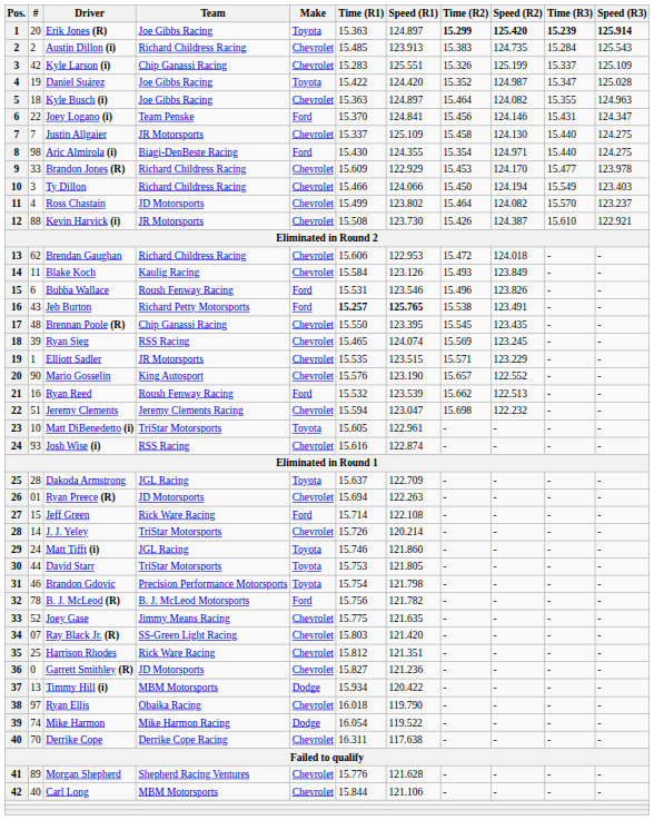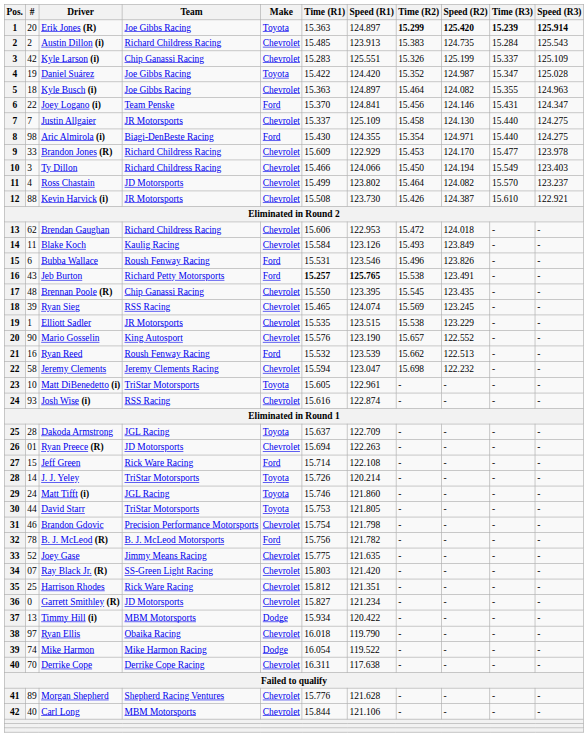 <table class="wikitable" style="font-size:95%">
 <tr>
 <th>Pos.</th>
 <th>#</th>
 <th>Driver</th>
 <th>Team</th>
 <th>Make</th>
 <th>Time (R1)</th>
 <th>Speed (R1)</th>
 <th>Time (R2)</th>
 <th>Speed (R2)</th>
 <th>Time (R3)</th>
 <th>Speed (R3)</th>
 </tr>
 <tr>
 <th>1</th>
 <td>20</td>
 <td><a href='#'>Erik Jones</a> <strong>(R)</strong></td>
 <td><a href='#'>Joe Gibbs Racing</a></td>
 <td><a href='#'>Toyota</a></td>
 <td>15.363</td>
 <td>124.897</td>
 <td><strong>15.299</strong></td>
 <td><strong>125.420</strong></td>
 <td><strong>15.239</strong></td>
 <td><strong>125.914</strong></td>
 </tr>
 <tr>
 <th>2</th>
 <td>2</td>
 <td><a href='#'>Austin Dillon</a> <strong>(i)</strong></td>
 <td><a href='#'>Richard Childress Racing</a></td>
 <td><a href='#'>Chevrolet</a></td>
 <td>15.485</td>
 <td>123.913</td>
 <td>15.383</td>
 <td>124.735</td>
 <td>15.284</td>
 <td>125.543</td>
 </tr>
 <tr>
 <th>3</th>
 <td>42</td>
 <td><a href='#'>Kyle Larson</a> <strong>(i)</strong></td>
 <td><a href='#'>Chip Ganassi Racing</a></td>
 <td><a href='#'>Chevrolet</a></td>
 <td>15.283</td>
 <td>125.551</td>
 <td>15.326</td>
 <td>125.199</td>
 <td>15.337</td>
 <td>125.109</td>
 </tr>
 <tr>
 <th>4</th>
 <td>19</td>
 <td><a href='#'>Daniel Suárez</a></td>
 <td><a href='#'>Joe Gibbs Racing</a></td>
 <td><a href='#'>Toyota</a></td>
 <td>15.422</td>
 <td>124.420</td>
 <td>15.352</td>
 <td>124.987</td>
 <td>15.347</td>
 <td>125.028</td>
 </tr>
 <tr>
 <th>5</th>
 <td>18</td>
 <td><a href='#'>Kyle Busch</a> <strong>(i)</strong></td>
 <td><a href='#'>Joe Gibbs Racing</a></td>
 <td><a href='#'>Chevrolet</a></td>
 <td>15.363</td>
 <td>124.897</td>
 <td>15.464</td>
 <td>124.082</td>
 <td>15.355</td>
 <td>124.963</td>
 </tr>
 <tr>
 <th>6</th>
 <td>22</td>
 <td><a href='#'>Joey Logano</a> <strong>(i)</strong></td>
 <td><a href='#'>Team Penske</a></td>
 <td><a href='#'>Ford</a></td>
 <td>15.370</td>
 <td>124.841</td>
 <td>15.456</td>
 <td>124.146</td>
 <td>15.431</td>
 <td>124.347</td>
 </tr>
 <tr>
 <th>7</th>
 <td>7</td>
 <td><a href='#'>Justin Allgaier</a></td>
 <td><a href='#'>JR Motorsports</a></td>
 <td><a href='#'>Chevrolet</a></td>
 <td>15.337</td>
 <td>125.109</td>
 <td>15.458</td>
 <td>124.130</td>
 <td>15.440</td>
 <td>124.275</td>
 </tr>
 <tr>
 <th>8</th>
 <td>98</td>
 <td><a href='#'>Aric Almirola</a> <strong>(i)</strong></td>
 <td><a href='#'>Biagi-DenBeste Racing</a></td>
 <td><a href='#'>Ford</a></td>
 <td>15.430</td>
 <td>124.355</td>
 <td>15.354</td>
 <td>124.971</td>
 <td>15.440</td>
 <td>124.275</td>
 </tr>
 <tr>
 <th>9</th>
 <td>33</td>
 <td><a href='#'>Brandon Jones</a> <strong>(R)</strong></td>
 <td><a href='#'>Richard Childress Racing</a></td>
 <td><a href='#'>Chevrolet</a></td>
 <td>15.609</td>
 <td>122.929</td>
 <td>15.453</td>
 <td>124.170</td>
 <td>15.477</td>
 <td>123.978</td>
 </tr>
 <tr>
 <th>10</th>
 <td>3</td>
 <td><a href='#'>Ty Dillon</a></td>
 <td><a href='#'>Richard Childress Racing</a></td>
 <td><a href='#'>Chevrolet</a></td>
 <td>15.466</td>
 <td>124.066</td>
 <td>15.450</td>
 <td>124.194</td>
 <td>15.549</td>
 <td>123.403</td>
 </tr>
 <tr>
 <th>11</th>
 <td>4</td>
 <td><a href='#'>Ross Chastain</a></td>
 <td><a href='#'>JD Motorsports</a></td>
 <td><a href='#'>Chevrolet</a></td>
 <td>15.499</td>
 <td>123.802</td>
 <td>15.464</td>
 <td>124.082</td>
 <td>15.570</td>
 <td>123.237</td>
 </tr>
 <tr>
 <th>12</th>
 <td>88</td>
 <td><a href='#'>Kevin Harvick</a> <strong>(i)</strong></td>
 <td><a href='#'>JR Motorsports</a></td>
 <td><a href='#'>Chevrolet</a></td>
 <td>15.508</td>
 <td>123.730</td>
 <td>15.426</td>
 <td>124.387</td>
 <td>15.610</td>
 <td>122.921</td>
 </tr>
 <tr>
 <th colspan="11">Eliminated in Round 2</th>
 </tr>
 <tr>
 <th>13</th>
 <td>62</td>
 <td><a href='#'>Brendan Gaughan</a></td>
 <td><a href='#'>Richard Childress Racing</a></td>
 <td><a href='#'>Chevrolet</a></td>
 <td>15.606</td>
 <td>122.953</td>
 <td>15.472</td>
 <td>124.018</td>
 <td>-</td>
 <td>-</td>
 </tr>
 <tr>
 <th>14</th>
 <td>11</td>
 <td><a href='#'>Blake Koch</a></td>
 <td><a href='#'>Kaulig Racing</a></td>
 <td><a href='#'>Chevrolet</a></td>
 <td>15.584</td>
 <td>123.126</td>
 <td>15.493</td>
 <td>123.849</td>
 <td>-</td>
 <td>-</td>
 </tr>
 <tr>
 <th>15</th>
 <td>6</td>
 <td><a href='#'>Bubba Wallace</a></td>
 <td><a href='#'>Roush Fenway Racing</a></td>
 <td><a href='#'>Ford</a></td>
 <td>15.531</td>
 <td>123.546</td>
 <td>15.496</td>
 <td>123.826</td>
 <td>-</td>
 <td>-</td>
 </tr>
 <tr>
 <th>16</th>
 <td>43</td>
 <td><a href='#'>Jeb Burton</a></td>
 <td><a href='#'>Richard Petty Motorsports</a></td>
 <td><a href='#'>Ford</a></td>
 <td><strong>15.257</strong></td>
 <td><strong>125.765</strong></td>
 <td>15.538</td>
 <td>123.491</td>
 <td>-</td>
 <td>-</td>
 </tr>
 <tr>
 <th>17</th>
 <td>48</td>
 <td><a href='#'>Brennan Poole</a> <strong>(R)</strong></td>
 <td><a href='#'>Chip Ganassi Racing</a></td>
 <td><a href='#'>Chevrolet</a></td>
 <td>15.550</td>
 <td>123.395</td>
 <td>15.545</td>
 <td>123.435</td>
 <td>-</td>
 <td>-</td>
 </tr>
 <tr>
 <th>18</th>
 <td>39</td>
 <td><a href='#'>Ryan Sieg</a></td>
 <td><a href='#'>RSS Racing</a></td>
 <td><a href='#'>Chevrolet</a></td>
 <td>15.465</td>
 <td>124.074</td>
 <td>15.569</td>
 <td>123.245</td>
 <td>-</td>
 <td>-</td>
 </tr>
 <tr>
 <th>19</th>
 <td>1</td>
 <td><a href='#'>Elliott Sadler</a></td>
 <td><a href='#'>JR Motorsports</a></td>
 <td><a href='#'>Chevrolet</a></td>
 <td>15.535</td>
 <td>123.515</td>
-<td>15.571</td>
+<td>15.538</td>
 <td>123.229</td>
 <td>-</td>
 <td>-</td>
 </tr>
 <tr>
 <th>20</th>
 <td>90</td>
 <td><a href='#'>Mario Gosselin</a></td>
 <td><a href='#'>King Autosport</a></td>
 <td><a href='#'>Chevrolet</a></td>
 <td>15.576</td>
 <td>123.190</td>
 <td>15.657</td>
 <td>122.552</td>
 <td>-</td>
 <td>-</td>
 </tr>
 <tr>
 <th>21</th>
 <td>16</td>
 <td><a href='#'>Ryan Reed</a></td>
 <td><a href='#'>Roush Fenway Racing</a></td>
 <td><a href='#'>Ford</a></td>
 <td>15.532</td>
 <td>123.539</td>
 <td>15.662</td>
 <td>122.513</td>
 <td>-</td>
 <td>-</td>
 </tr>
 <tr>
 <th>22</th>
-<td>51</td>
+<td>58</td>
 <td><a href='#'>Jeremy Clements</a></td>
 <td><a href='#'>Jeremy Clements Racing</a></td>
 <td><a href='#'>Chevrolet</a></td>
 <td>15.594</td>
 <td>123.047</td>
 <td>15.698</td>
 <td>122.232</td>
 <td>-</td>
 <td>-</td>
 </tr>
 <tr>
 <th>23</th>
 <td>10</td>
 <td><a href='#'>Matt DiBenedetto</a> <strong>(i)</strong></td>
 <td><a href='#'>TriStar Motorsports</a></td>
 <td><a href='#'>Toyota</a></td>
 <td>15.605</td>
 <td>122.961</td>
 <td>-</td>
 <td>-</td>
 <td>-</td>
 <td>-</td>
 </tr>
 <tr>
 <th>24</th>
 <td>93</td>
 <td><a href='#'>Josh Wise</a> <strong>(i)</strong></td>
 <td><a href='#'>RSS Racing</a></td>
 <td><a href='#'>Chevrolet</a></td>
 <td>15.616</td>
 <td>122.874</td>
 <td>-</td>
 <td>-</td>
 <td>-</td>
 <td>-</td>
 </tr>
 <tr>
 <th colspan="11">Eliminated in Round 1</th>
 </tr>
 <tr>
 <th>25</th>
 <td>28</td>
 <td><a href='#'>Dakoda Armstrong</a></td>
 <td><a href='#'>JGL Racing</a></td>
 <td><a href='#'>Toyota</a></td>
 <td>15.637</td>
 <td>122.709</td>
 <td>-</td>
 <td>-</td>
 <td>-</td>
 <td>-</td>
 </tr>
 <tr>
 <th>26</th>
 <td>01</td>
 <td><a href='#'>Ryan Preece</a> <strong>(R)</strong></td>
 <td><a href='#'>JD Motorsports</a></td>
 <td><a href='#'>Chevrolet</a></td>
 <td>15.694</td>
 <td>122.263</td>
 <td>-</td>
 <td>-</td>
 <td>-</td>
 <td>-</td>
 </tr>
 <tr>
 <th>27</th>
 <td>15</td>
 <td><a href='#'>Jeff Green</a></td>
 <td><a href='#'>Rick Ware Racing</a></td>
 <td><a href='#'>Ford</a></td>
 <td>15.714</td>
 <td>122.108</td>
 <td>-</td>
 <td>-</td>
 <td>-</td>
 <td>-</td>
 </tr>
 <tr>
 <th>28</th>
 <td>14</td>
 <td><a href='#'>J. J. Yeley</a></td>
 <td><a href='#'>TriStar Motorsports</a></td>
-<td><a href='#'>Chevrolet</a></td>
+<td><a href='#'>Toyota</a></td>
 <td>15.726</td>
 <td>120.214</td>
 <td>-</td>
 <td>-</td>
 <td>-</td>
 <td>-</td>
 </tr>
 <tr>
 <th>29</th>
 <td>24</td>
 <td><a href='#'>Matt Tifft</a> <strong>(i)</strong></td>
 <td><a href='#'>JGL Racing</a></td>
 <td><a href='#'>Toyota</a></td>
 <td>15.746</td>
 <td>121.860</td>
 <td>-</td>
 <td>-</td>
 <td>-</td>
 <td>-</td>
 </tr>
 <tr>
 <th>30</th>
 <td>44</td>
 <td><a href='#'>David Starr</a></td>
 <td><a href='#'>TriStar Motorsports</a></td>
 <td><a href='#'>Toyota</a></td>
 <td>15.753</td>
 <td>121.805</td>
 <td>-</td>
 <td>-</td>
 <td>-</td>
 <td>-</td>
 </tr>
 <tr>
 <th>31</th>
 <td>46</td>
 <td><a href='#'>Brandon Gdovic</a></td>
 <td><a href='#'>Precision Performance Motorsports</a></td>
-<td><a href='#'>Toyota</a></td>
+<td><a href='#'>Chevrolet</a></td>
 <td>15.754</td>
 <td>121.798</td>
 <td>-</td>
 <td>-</td>
 <td>-</td>
 <td>-</td>
 </tr>
 <tr>
 <th>32</th>
 <td>78</td>
 <td><a href='#'>B. J. McLeod</a> <strong>(R)</strong></td>
 <td><a href='#'>B. J. McLeod Motorsports</a></td>
 <td><a href='#'>Ford</a></td>
 <td>15.756</td>
 <td>121.782</td>
 <td>-</td>
 <td>-</td>
 <td>-</td>
 <td>-</td>
 </tr>
 <tr>
 <th>33</th>
 <td>52</td>
 <td><a href='#'>Joey Gase</a></td>
 <td><a href='#'>Jimmy Means Racing</a></td>
 <td><a href='#'>Chevrolet</a></td>
 <td>15.775</td>
 <td>121.635</td>
 <td>-</td>
 <td>-</td>
 <td>-</td>
 <td>-</td>
 </tr>
 <tr>
 <th>34</th>
 <td>07</td>
 <td><a href='#'>Ray Black Jr.</a> <strong>(R)</strong></td>
 <td><a href='#'>SS-Green Light Racing</a></td>
 <td><a href='#'>Chevrolet</a></td>
 <td>15.803</td>
 <td>121.420</td>
 <td>-</td>
 <td>-</td>
 <td>-</td>
 <td>-</td>
 </tr>
 <tr>
 <th>35</th>
 <td>25</td>
 <td><a href='#'>Harrison Rhodes</a></td>
 <td><a href='#'>Rick Ware Racing</a></td>
 <td><a href='#'>Chevrolet</a></td>
 <td>15.812</td>
 <td>121.351</td>
 <td>-</td>
 <td>-</td>
 <td>-</td>
 <td>-</td>
 </tr>
 <tr>
 <th>36</th>
 <td>0</td>
 <td><a href='#'>Garrett Smithley</a> <strong>(R)</strong></td>
 <td><a href='#'>JD Motorsports</a></td>
 <td><a href='#'>Chevrolet</a></td>
 <td>15.827</td>
-<td>121.236</td>
+<td>121.234</td>
 <td>-</td>
 <td>-</td>
 <td>-</td>
 <td>-</td>
 </tr>
 <tr>
 <th>37</th>
 <td>13</td>
 <td><a href='#'>Timmy Hill</a> <strong>(i)</strong></td>
 <td><a href='#'>MBM Motorsports</a></td>
 <td><a href='#'>Dodge</a></td>
 <td>15.934</td>
 <td>120.422</td>
 <td>-</td>
 <td>-</td>
 <td>-</td>
 <td>-</td>
 </tr>
 <tr>
 <th>38</th>
 <td>97</td>
 <td><a href='#'>Ryan Ellis</a></td>
 <td><a href='#'>Obaika Racing</a></td>
 <td><a href='#'>Chevrolet</a></td>
 <td>16.018</td>
 <td>119.790</td>
 <td>-</td>
 <td>-</td>
 <td>-</td>
 <td>-</td>
 </tr>
 <tr>
 <th>39</th>
 <td>74</td>
 <td><a href='#'>Mike Harmon</a></td>
 <td><a href='#'>Mike Harmon Racing</a></td>
 <td><a href='#'>Dodge</a></td>
 <td>16.054</td>
 <td>119.522</td>
 <td>-</td>
 <td>-</td>
 <td>-</td>
 <td>-</td>
 </tr>
 <tr>
 <th>40</th>
 <td>70</td>
 <td><a href='#'>Derrike Cope</a></td>
 <td><a href='#'>Derrike Cope Racing</a></td>
 <td><a href='#'>Chevrolet</a></td>
 <td>16.311</td>
 <td>117.638</td>
 <td>-</td>
 <td>-</td>
 <td>-</td>
 <td>-</td>
 </tr>
 <tr>
 <th colspan="11">Failed to qualify</th>
 </tr>
 <tr>
 <th>41</th>
 <td>89</td>
 <td><a href='#'>Morgan Shepherd</a></td>
 <td><a href='#'>Shepherd Racing Ventures</a></td>
 <td><a href='#'>Chevrolet</a></td>
 <td>15.776</td>
 <td>121.628</td>
 <td>-</td>
 <td>-</td>
 <td>-</td>
 <td>-</td>
 </tr>
 <tr>
 <th>42</th>
 <td>40</td>
 <td><a href='#'>Carl Long</a></td>
 <td><a href='#'>MBM Motorsports</a></td>
 <td><a href='#'>Chevrolet</a></td>
 <td>15.844</td>
 <td>121.106</td>
 <td>-</td>
 <td>-</td>
 <td>-</td>
 <td>-</td>
 </tr>
 <tr>
 <th colspan="11"></th>
 </tr>
 <tr>
 <th colspan="11"></th>
 </tr>
 <tr>
 <th colspan="11"></th>
 </tr>
 </table>
